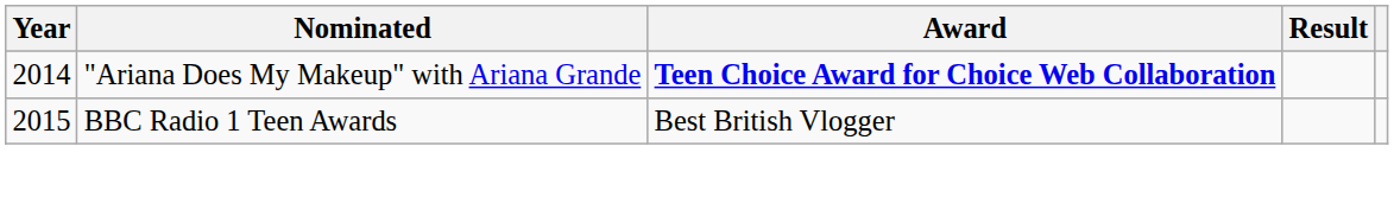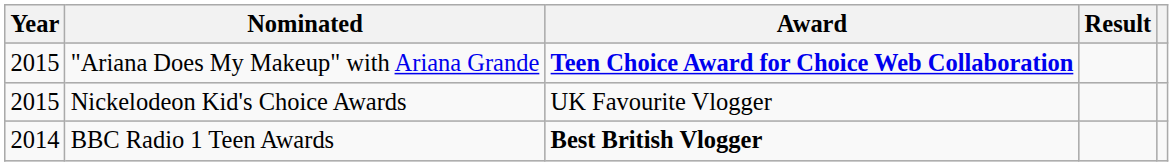 <table class="wikitable sortable">
 <tr>
 <th>Year</th>
 <th>Nominated</th>
 <th>Award</th>
 <th>Result</th>
 <th></th>
 </tr>
 <tr>
-<td>2014</td>
+<td>2015</td>
 <td>"Ariana Does My Makeup" with <a href='#'>Ariana Grande</a></td>
 <td><strong><a href='#'>Teen Choice Award for Choice Web Collaboration</a></strong></td>
 <td></td>
 <td></td>
 </tr>
 <tr>
 <td>2015</td>
+<td>Nickelodeon Kid's Choice Awards</td>
+<td>UK Favourite Vlogger</td>
+<td></td>
+<td align="center"></td>
+</tr>
+<tr>
+<td>2014</td>
 <td>BBC Radio 1 Teen Awards</td>
-<td>Best British Vlogger</td>
+<td><strong>Best British Vlogger</strong></td>
 <td></td>
 <td></td>
 </tr>
 </table>
